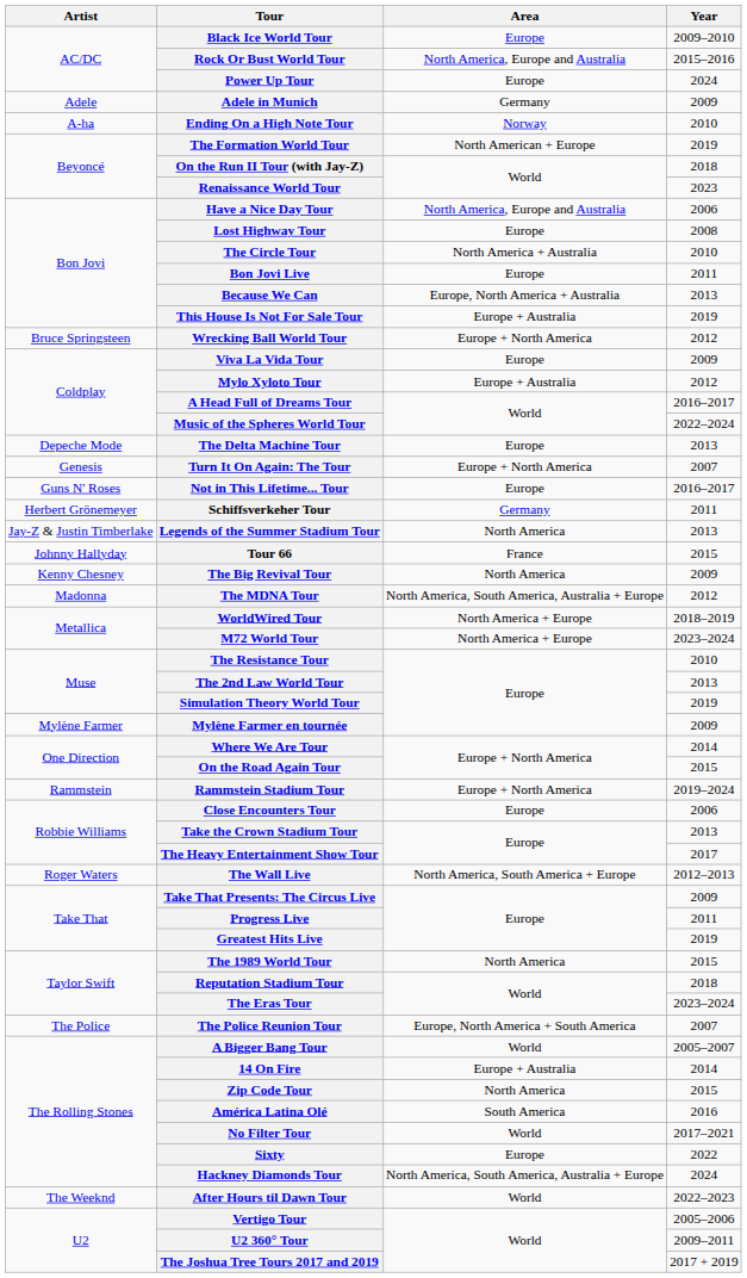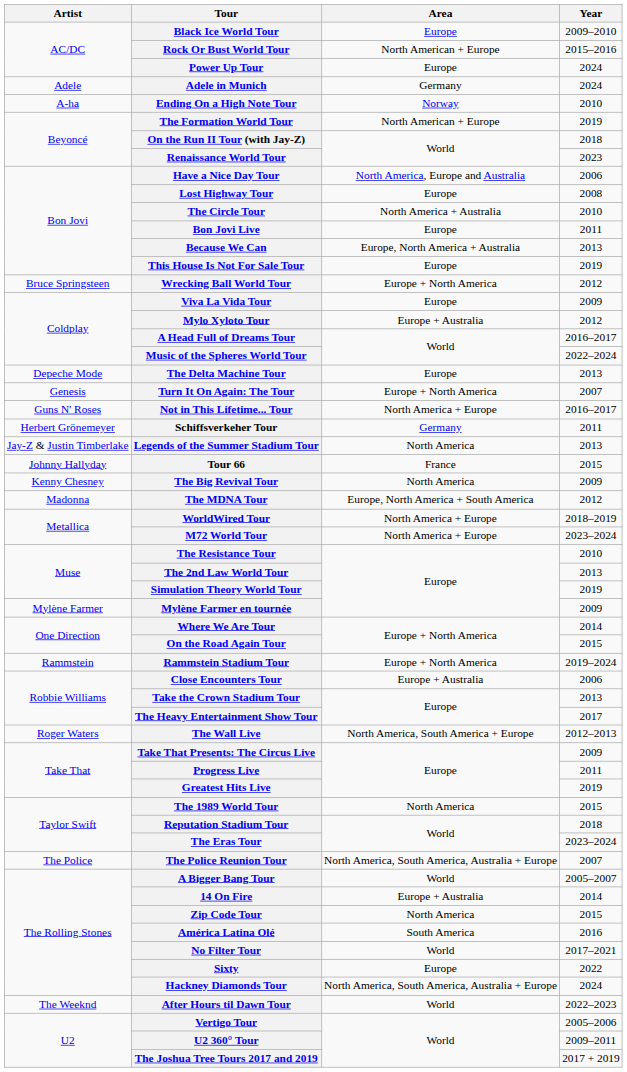 <table class="wikitable plainrowheaders" style="text-align:center;">
 <tr>
 <th scope="col">Artist</th>
 <th scope="col">Tour</th>
 <th scope="col">Area</th>
 <th scope="col">Year</th>
 </tr>
 <tr>
 <td rowspan="3"><a href='#'>AC/DC</a></td>
 <th scope="row"><a href='#'>Black Ice World Tour</a></th>
 <td><a href='#'>Europe</a></td>
 <td>2009–2010</td>
 </tr>
 <tr>
 <th scope="row"><a href='#'>Rock Or Bust World Tour</a></th>
-<td><a href='#'>North America</a>, Europe and <a href='#'>Australia</a></td>
+<td>North American + Europe</td>
 <td>2015–2016</td>
 </tr>
 <tr>
 <th scope="row"><a href='#'>Power Up Tour</a></th>
 <td>Europe</td>
 <td>2024</td>
 </tr>
 <tr>
 <td><a href='#'>Adele</a></td>
 <th scope="row"><a href='#'>Adele in Munich</a></th>
 <td>Germany</td>
-<td>2009</td>
+<td>2024</td>
 </tr>
 <tr>
 <td><a href='#'>A-ha</a></td>
 <th scope="row"><a href='#'>Ending On a High Note Tour</a></th>
 <td><a href='#'>Norway</a></td>
 <td>2010</td>
 </tr>
 <tr>
 <td rowspan="3"><a href='#'>Beyoncé</a></td>
 <th scope="row"><a href='#'>The Formation World Tour</a></th>
 <td>North American + Europe</td>
 <td>2019</td>
 </tr>
 <tr>
 <th scope="row"><a href='#'>On the Run II Tour</a> (with Jay-Z)</th>
 <td rowspan="2">World</td>
 <td>2018</td>
 </tr>
 <tr>
 <th scope="row"><a href='#'>Renaissance World Tour</a></th>
 <td>2023</td>
 </tr>
 <tr>
 <td rowspan="6"><a href='#'>Bon Jovi</a></td>
 <th scope="row"><a href='#'>Have a Nice Day Tour</a></th>
 <td><a href='#'>North America</a>, Europe and <a href='#'>Australia</a></td>
 <td>2006</td>
 </tr>
 <tr>
 <th scope="row"><a href='#'>Lost Highway Tour</a></th>
 <td>Europe</td>
 <td>2008</td>
 </tr>
 <tr>
 <th scope="row"><a href='#'>The Circle Tour</a></th>
 <td>North America + Australia</td>
 <td>2010</td>
 </tr>
 <tr>
 <th scope="row"><a href='#'>Bon Jovi Live</a></th>
 <td>Europe</td>
 <td>2011</td>
 </tr>
 <tr>
 <th scope="row"><a href='#'>Because We Can</a></th>
 <td>Europe, North America + Australia</td>
 <td>2013</td>
 </tr>
 <tr>
 <th scope="row"><a href='#'>This House Is Not For Sale Tour</a></th>
-<td>Europe + Australia</td>
+<td>Europe</td>
 <td>2019</td>
 </tr>
 <tr>
 <td><a href='#'>Bruce Springsteen</a></td>
 <th scope="row"><a href='#'>Wrecking Ball World Tour</a></th>
 <td>Europe + North America</td>
 <td>2012</td>
 </tr>
 <tr>
 <td rowspan="4"><a href='#'>Coldplay</a></td>
 <th scope="row"><a href='#'>Viva La Vida Tour</a></th>
 <td>Europe</td>
 <td>2009</td>
 </tr>
 <tr>
 <th scope="row"><a href='#'>Mylo Xyloto Tour</a></th>
 <td>Europe + Australia</td>
 <td>2012</td>
 </tr>
 <tr>
 <th scope="row"><a href='#'>A Head Full of Dreams Tour</a></th>
 <td rowspan="2">World</td>
 <td>2016–2017</td>
 </tr>
 <tr>
 <th scope="row"><a href='#'>Music of the Spheres World Tour</a></th>
 <td>2022–2024</td>
 </tr>
 <tr>
 <td><a href='#'>Depeche Mode</a></td>
 <th scope="row"><a href='#'>The Delta Machine Tour</a></th>
 <td>Europe</td>
 <td>2013</td>
 </tr>
 <tr>
 <td><a href='#'>Genesis</a></td>
 <th scope="row"><a href='#'>Turn It On Again: The Tour</a></th>
 <td>Europe + North America</td>
 <td>2007</td>
 </tr>
 <tr>
 <td><a href='#'>Guns N' Roses</a></td>
 <th scope="row"><a href='#'>Not in This Lifetime... Tour</a></th>
-<td>Europe</td>
+<td>North America + Europe</td>
 <td>2016–2017</td>
 </tr>
 <tr>
 <td><a href='#'>Herbert Grönemeyer</a></td>
 <th scope="row">Schiffsverkeher Tour</th>
 <td><a href='#'>Germany</a></td>
 <td>2011</td>
 </tr>
 <tr>
 <td><a href='#'>Jay-Z</a> & <a href='#'>Justin Timberlake</a></td>
 <th scope="row"><a href='#'>Legends of the Summer Stadium Tour</a></th>
 <td>North America</td>
 <td>2013</td>
 </tr>
 <tr>
 <td><a href='#'>Johnny Hallyday</a></td>
 <th scope="row">Tour 66</th>
 <td>France</td>
 <td>2015</td>
 </tr>
 <tr>
 <td><a href='#'>Kenny Chesney</a></td>
 <th scope="row"><a href='#'>The Big Revival Tour</a></th>
 <td>North America</td>
 <td>2009</td>
 </tr>
 <tr>
 <td><a href='#'>Madonna</a></td>
 <th scope="row"><a href='#'>The MDNA Tour</a></th>
-<td>North America, South America, Australia + Europe</td>
+<td>Europe, North America + South America</td>
 <td>2012</td>
 </tr>
 <tr>
 <td rowspan="2"><a href='#'>Metallica</a></td>
 <th scope="row"><a href='#'>WorldWired Tour</a></th>
 <td>North America + Europe</td>
 <td>2018–2019</td>
 </tr>
 <tr>
 <th scope="row"><a href='#'>M72 World Tour</a></th>
 <td>North America + Europe</td>
 <td>2023–2024</td>
 </tr>
 <tr>
 <td rowspan="3"><a href='#'>Muse</a></td>
 <th scope="row"><a href='#'>The Resistance Tour</a></th>
 <td rowspan="4">Europe</td>
 <td>2010</td>
 </tr>
 <tr>
 <th scope="row"><a href='#'>The 2nd Law World Tour</a></th>
 <td>2013</td>
 </tr>
 <tr>
 <th scope="row"><a href='#'>Simulation Theory World Tour</a></th>
 <td>2019</td>
 </tr>
 <tr>
 <td><a href='#'>Mylène Farmer</a></td>
 <th scope="row"><a href='#'>Mylène Farmer en tournée</a></th>
 <td>2009</td>
 </tr>
 <tr>
 <td rowspan="2"><a href='#'>One Direction</a></td>
 <th scope="row"><a href='#'>Where We Are Tour</a></th>
 <td rowspan="2">Europe + North America</td>
 <td>2014</td>
 </tr>
 <tr>
 <th scope="row"><a href='#'>On the Road Again Tour</a></th>
 <td>2015</td>
 </tr>
 <tr>
 <td><a href='#'>Rammstein</a></td>
 <th scope="row"><a href='#'>Rammstein Stadium Tour</a></th>
 <td>Europe + North America</td>
 <td>2019–2024</td>
 </tr>
 <tr>
 <td rowspan="3"><a href='#'>Robbie Williams</a></td>
 <th scope="row"><a href='#'>Close Encounters Tour</a></th>
-<td>Europe</td>
+<td>Europe + Australia</td>
 <td>2006</td>
 </tr>
 <tr>
 <th scope="row"><a href='#'>Take the Crown Stadium Tour</a></th>
 <td rowspan="2">Europe</td>
 <td>2013</td>
 </tr>
 <tr>
 <th scope="row"><a href='#'>The Heavy Entertainment Show Tour</a></th>
 <td>2017</td>
 </tr>
 <tr>
 <td><a href='#'>Roger Waters</a></td>
 <th scope="row"><a href='#'>The Wall Live</a></th>
 <td>North America, South America + Europe</td>
 <td>2012–2013</td>
 </tr>
 <tr>
 <td rowspan="3"><a href='#'>Take That</a></td>
 <th scope="row"><a href='#'>Take That Presents: The Circus Live</a></th>
 <td rowspan="3">Europe</td>
 <td>2009</td>
 </tr>
 <tr>
 <th scope="row"><a href='#'>Progress Live</a></th>
 <td>2011</td>
 </tr>
 <tr>
 <th scope="row"><a href='#'>Greatest Hits Live</a></th>
 <td>2019</td>
 </tr>
 <tr>
 <td rowspan="3"><a href='#'>Taylor Swift</a></td>
 <th scope="row"><a href='#'>The 1989 World Tour</a></th>
 <td>North America</td>
 <td>2015</td>
 </tr>
 <tr>
 <th scope="row"><a href='#'>Reputation Stadium Tour</a></th>
 <td rowspan="2">World</td>
 <td>2018</td>
 </tr>
 <tr>
 <th scope="row"><a href='#'>The Eras Tour</a></th>
 <td>2023–2024</td>
 </tr>
 <tr>
 <td><a href='#'>The Police</a></td>
 <th scope="row"><a href='#'>The Police Reunion Tour</a></th>
-<td>Europe, North America + South America</td>
+<td>North America, South America, Australia + Europe</td>
 <td>2007</td>
 </tr>
 <tr>
 <td rowspan="7"><a href='#'>The Rolling Stones</a></td>
 <th scope="row"><a href='#'>A Bigger Bang Tour</a></th>
 <td>World</td>
 <td>2005–2007</td>
 </tr>
 <tr>
 <th scope="row"><a href='#'>14 On Fire</a></th>
 <td>Europe + Australia</td>
 <td>2014</td>
 </tr>
 <tr>
 <th scope="row"><a href='#'>Zip Code Tour</a></th>
 <td>North America</td>
 <td>2015</td>
 </tr>
 <tr>
 <th scope="row"><a href='#'>América Latina Olé</a></th>
 <td>South America</td>
 <td>2016</td>
 </tr>
 <tr>
 <th scope="row"><a href='#'>No Filter Tour</a></th>
 <td>World</td>
 <td>2017–2021</td>
 </tr>
 <tr>
 <th scope="row"><a href='#'>Sixty</a></th>
 <td>Europe</td>
 <td>2022</td>
 </tr>
 <tr>
 <th scope="row"><a href='#'>Hackney Diamonds Tour</a></th>
 <td>North America, South America, Australia + Europe</td>
 <td>2024</td>
 </tr>
 <tr>
 <td><a href='#'>The Weeknd</a></td>
 <th scope="row"><a href='#'>After Hours til Dawn Tour</a></th>
 <td>World</td>
 <td>2022–2023</td>
 </tr>
 <tr>
 <td rowspan="3"><a href='#'>U2</a></td>
 <th scope="row"><a href='#'>Vertigo Tour</a></th>
 <td rowspan="3">World</td>
 <td>2005–2006</td>
 </tr>
 <tr>
 <th scope="row"><a href='#'>U2 360° Tour</a></th>
 <td>2009–2011</td>
 </tr>
 <tr>
 <th scope="row"><a href='#'>The Joshua Tree Tours 2017 and 2019</a></th>
 <td>2017 + 2019</td>
 </tr>
 </table>
